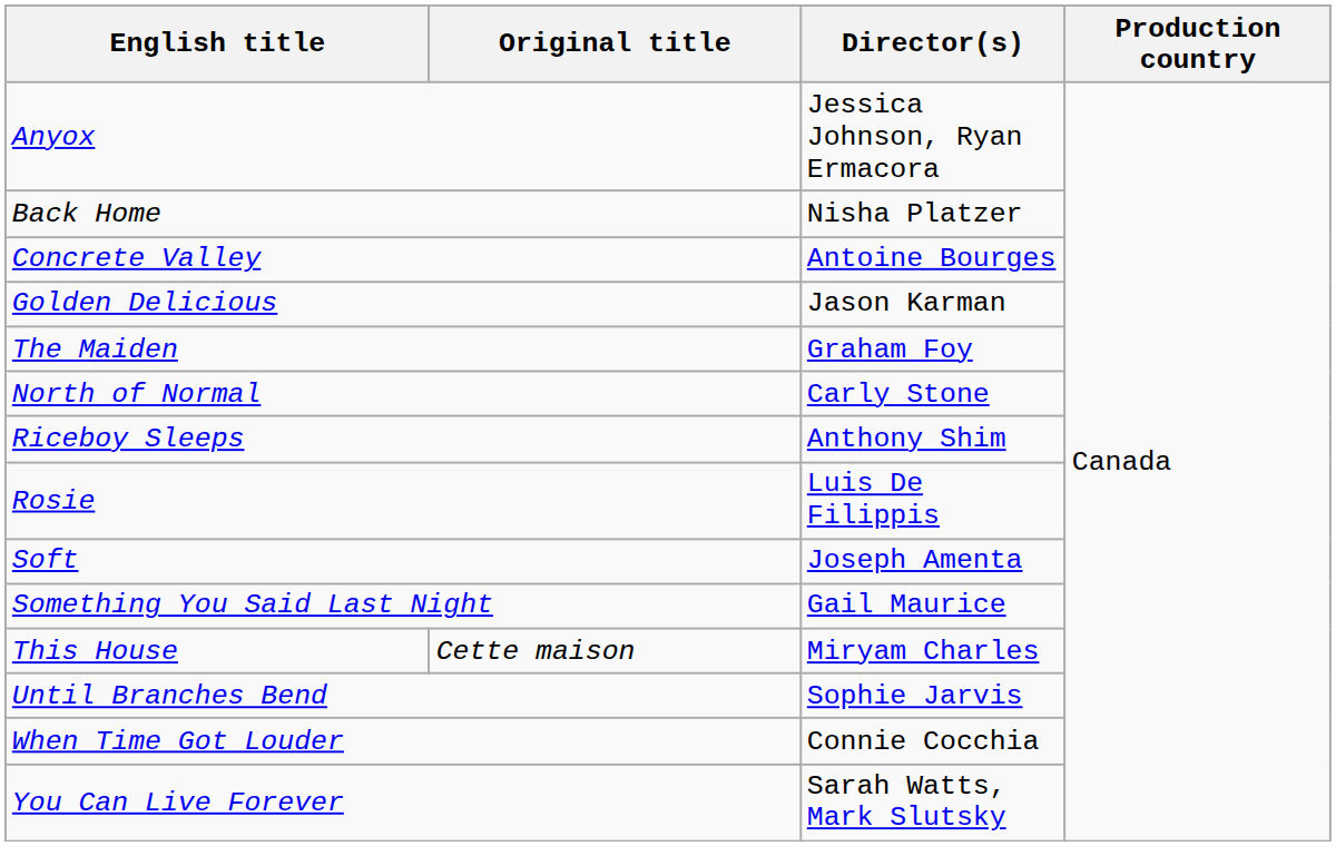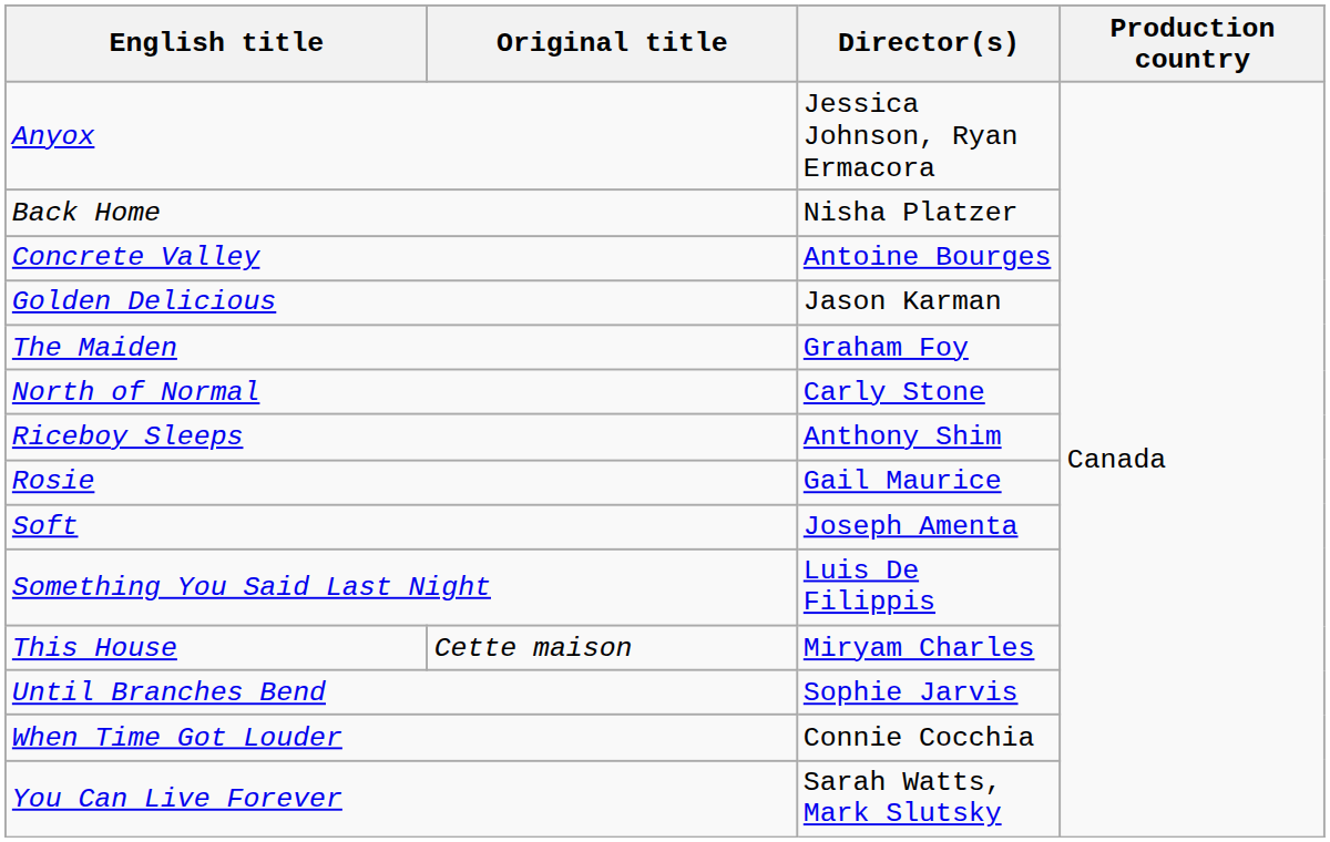 <table class="sortable wikitable" width="100%" cellpadding="5">
 <tr>
 <th scope="col" width="32%">English title</th>
 <th scope="col" width="28%">Original title</th>
 <th scope="col" width="20%">Director(s)</th>
 <th scope="col" width="20%">Production country</th>
 </tr>
 <tr>
 <td colspan=2><em><a href='#'>Anyox</a></em></td>
 <td>Jessica Johnson, Ryan Ermacora</td>
 <td rowspan=14>Canada</td>
 </tr>
 <tr>
 <td colspan=2><em>Back Home</em></td>
 <td>Nisha Platzer</td>
 </tr>
 <tr>
 <td colspan=2><em><a href='#'>Concrete Valley</a></em></td>
 <td><a href='#'>Antoine Bourges</a></td>
 </tr>
 <tr>
 <td colspan=2><em><a href='#'>Golden Delicious</a></em></td>
 <td>Jason Karman</td>
 </tr>
 <tr>
 <td colspan=2><em><a href='#'>The Maiden</a></em></td>
 <td><a href='#'>Graham Foy</a></td>
 </tr>
 <tr>
 <td colspan=2><em><a href='#'>North of Normal</a></em></td>
 <td><a href='#'>Carly Stone</a></td>
 </tr>
 <tr>
 <td colspan=2><em><a href='#'>Riceboy Sleeps</a></em></td>
 <td><a href='#'>Anthony Shim</a></td>
 </tr>
 <tr>
 <td colspan=2><em><a href='#'>Rosie</a></em></td>
-<td><a href='#'>Luis De Filippis</a></td>
+<td><a href='#'>Gail Maurice</a></td>
 </tr>
 <tr>
 <td colspan=2><em><a href='#'>Soft</a></em></td>
 <td><a href='#'>Joseph Amenta</a></td>
 </tr>
 <tr>
 <td colspan=2><em><a href='#'>Something You Said Last Night</a></em></td>
-<td><a href='#'>Gail Maurice</a></td>
+<td><a href='#'>Luis De Filippis</a></td>
 </tr>
 <tr>
 <td><em><a href='#'>This House</a></em></td>
 <td><em>Cette maison</em></td>
 <td><a href='#'>Miryam Charles</a></td>
 </tr>
 <tr>
 <td colspan=2><em><a href='#'>Until Branches Bend</a></em></td>
 <td><a href='#'>Sophie Jarvis</a></td>
 </tr>
 <tr>
 <td colspan=2><em><a href='#'>When Time Got Louder</a></em></td>
 <td>Connie Cocchia</td>
 </tr>
 <tr>
 <td colspan=2><em><a href='#'>You Can Live Forever</a></em></td>
 <td>Sarah Watts, <a href='#'>Mark Slutsky</a></td>
 </tr>
 </table>
